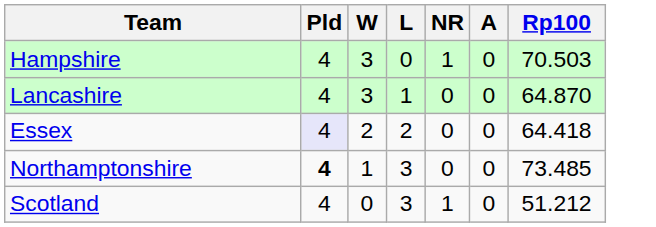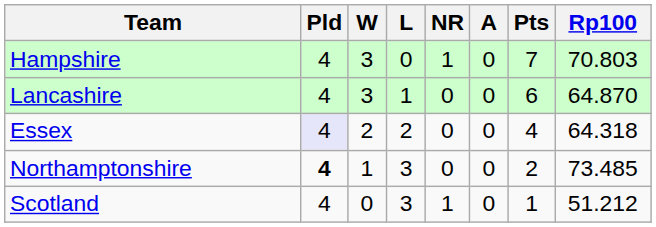 <table class="wikitable" style="text-align: center;">
 <tr>
 <th width=200>Team</th>
 <th width=20>Pld</th>
 <th width=20>W</th>
 <th width=20>L</th>
 <th width=20>NR</th>
 <th width=20>A</th>
+<th width=20>Pts</th>
 <th width=60><a href='#'>Rp100</a></th>
 </tr>
 <tr bgcolor="#ccffcc">
 <td align=left><a href='#'>Hampshire</a></td>
 <td>4</td>
 <td>3</td>
 <td>0</td>
 <td>1</td>
 <td>0</td>
-<td>70.503</td>
+<td>7</td>
+<td>70.803</td>
 </tr>
 <tr bgcolor="#ccffcc">
 <td align=left><a href='#'>Lancashire</a></td>
 <td>4</td>
 <td>3</td>
 <td>1</td>
 <td>0</td>
 <td>0</td>
+<td>6</td>
 <td>64.870</td>
 </tr>
 <tr>
 <td align=left><a href='#'>Essex</a></td>
 <td style="background: lavender;">4</td>
 <td>2</td>
 <td>2</td>
 <td>0</td>
 <td>0</td>
-<td>64.418</td>
+<td>4</td>
+<td>64.318</td>
 </tr>
 <tr>
 <td align=left><a href='#'>Northamptonshire</a></td>
 <td><strong>4</strong></td>
 <td>1</td>
 <td>3</td>
 <td>0</td>
 <td>0</td>
+<td>2</td>
 <td>73.485</td>
 </tr>
 <tr>
 <td align=left><a href='#'>Scotland</a></td>
 <td>4</td>
 <td>0</td>
 <td>3</td>
 <td>1</td>
 <td>0</td>
+<td>1</td>
 <td>51.212</td>
 </tr>
 </table>
